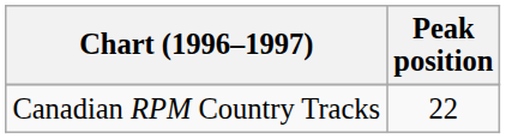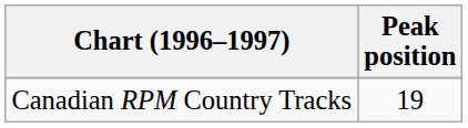 <table class="wikitable sortable">
 <tr>
 <th>Chart (1996–1997)</th>
 <th>Peak<br>position</th>
 </tr>
 <tr>
 </tr>
 <tr>
 <td>Canadian <em>RPM</em> Country Tracks</td>
-<td align="center">22</td>
+<td align="center">19</td>
 </tr>
 </table>
